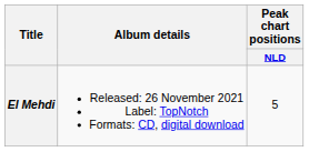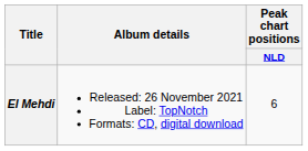 <table class="wikitable plainrowheaders" style="text-align:center;">
 <tr>
 <th scope="col" rowspan="2">Title</th>
 <th scope="col" rowspan="2">Album details</th>
 <th scope="col" colspan="1">Peak chart positions</th>
 </tr>
 <tr>
 <th scope="col" style="width:3em;font-size:90%;"><a href='#'>NLD</a><br></th>
 </tr>
 <tr>
 <th scope="row"><em>El Mehdi</em></th>
 <td><br><ul><li>Released: 26 November 2021</li><li>Label: <a href='#'>TopNotch</a></li><li>Formats: <a href='#'>CD</a>, <a href='#'>digital download</a></li></ul></td>
-<td>5</td>
+<td>6</td>
 </tr>
 </table>
